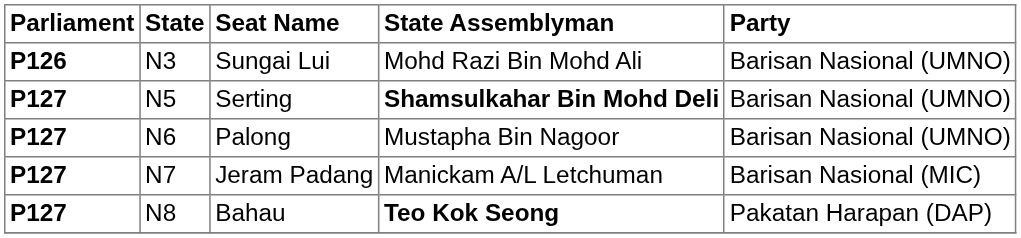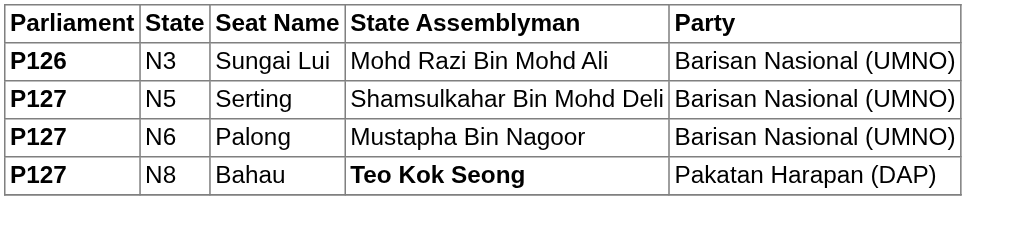 <table class="toccolours sortable" border="1" cellpadding="3" style="border-collapse:collapse; text-align: left;">
 <tr>
 <th align="center">Parliament</th>
 <th>State</th>
 <th>Seat Name</th>
 <th>State Assemblyman</th>
 <th>Party</th>
 </tr>
 <tr>
 <th align="left">P126</th>
 <td>N3</td>
 <td>Sungai Lui</td>
 <td>Mohd Razi Bin Mohd Ali</td>
 <td>Barisan Nasional (UMNO)</td>
 </tr>
 <tr>
 <th align="left">P127</th>
 <td>N5</td>
 <td>Serting</td>
-<td><strong>Shamsulkahar Bin Mohd Deli</strong></td>
+<td>Shamsulkahar Bin Mohd Deli</td>
 <td>Barisan Nasional (UMNO)</td>
 </tr>
 <tr>
 <th align="left">P127</th>
 <td>N6</td>
 <td>Palong</td>
 <td>Mustapha Bin Nagoor</td>
 <td>Barisan Nasional (UMNO)</td>
 </tr>
 <tr>
 <th align="left">P127</th>
-<td>N7</td>
-<td>Jeram Padang</td>
-<td>Manickam A/L Letchuman</td>
-<td>Barisan Nasional (MIC)</td>
-</tr>
-<tr>
-<th align="left">P127</th>
 <td>N8</td>
 <td>Bahau</td>
 <td><strong>Teo Kok Seong</strong></td>
 <td>Pakatan Harapan (DAP)</td>
 </tr>
 <tr>
 </tr>
 </table>
